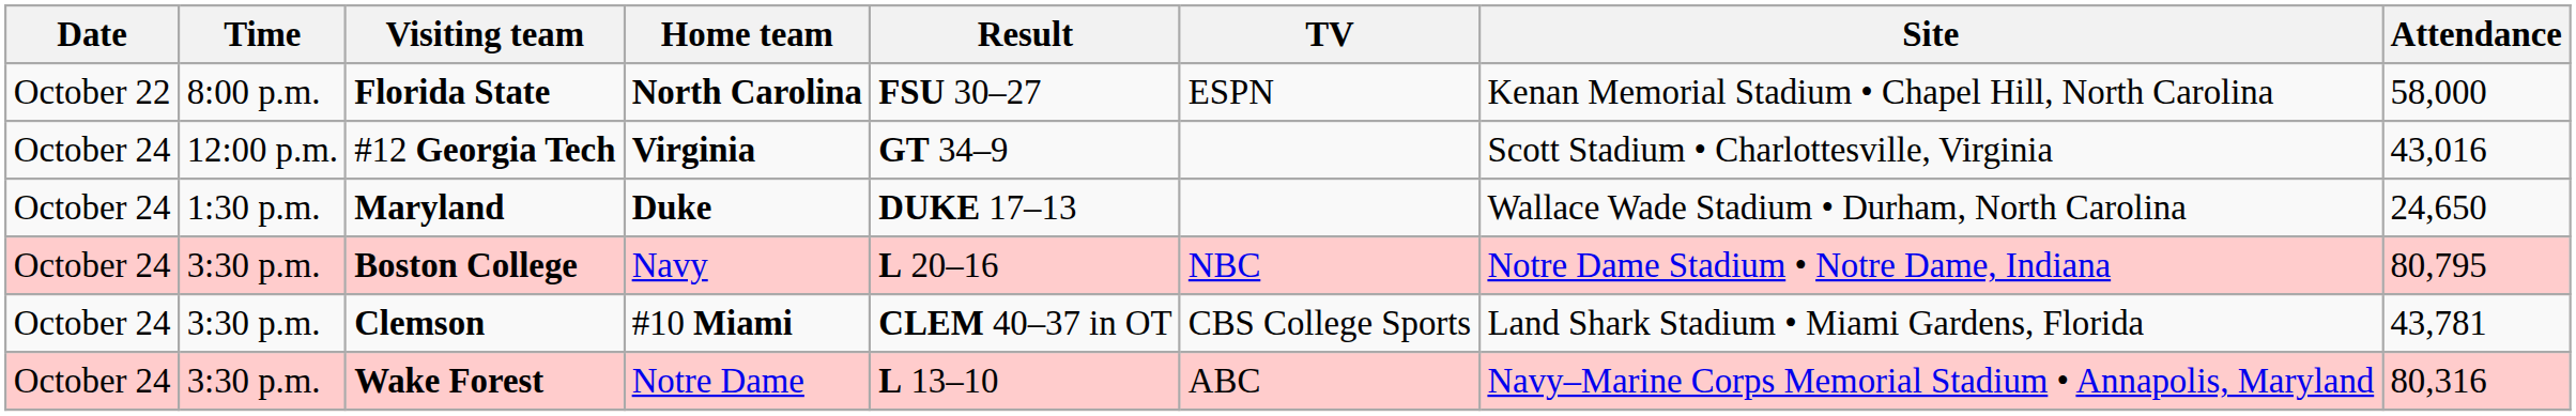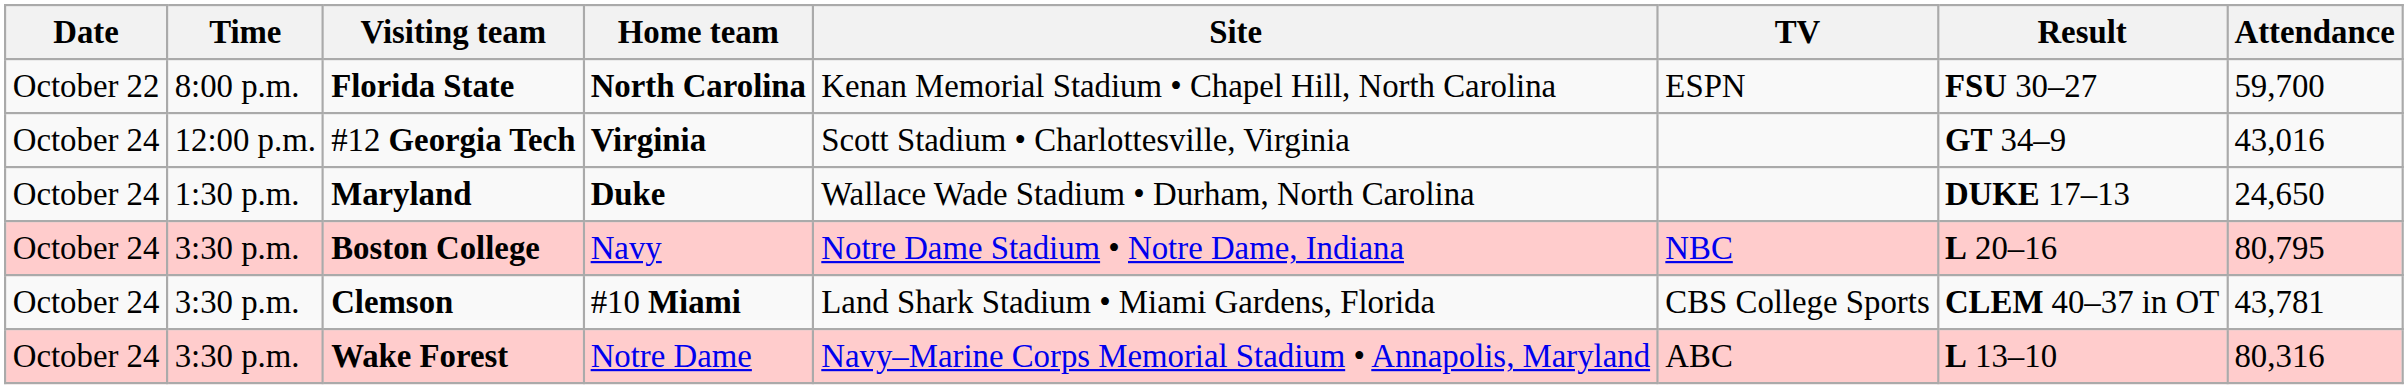 <table class="wikitable" style="font-size:95%;">
 <tr>
 <th>Date</th>
 <th>Time</th>
 <th>Visiting team</th>
 <th>Home team</th>
+<th>Site</th>
+<th>TV</th>
 <th>Result</th>
-<th>TV</th>
-<th>Site</th>
 <th>Attendance</th>
 </tr>
 <tr bgcolor=>
 <td>October 22</td>
 <td>8:00 p.m.</td>
 <td><strong>Florida State</strong></td>
 <td><strong>North Carolina</strong></td>
+<td>Kenan Memorial Stadium • Chapel Hill, North Carolina</td>
+<td>ESPN</td>
 <td><strong>FSU</strong> 30–27</td>
-<td>ESPN</td>
-<td>Kenan Memorial Stadium • Chapel Hill, North Carolina</td>
-<td>58,000</td>
+<td>59,700</td>
 </tr>
 <tr bgcolor=>
 <td>October 24</td>
 <td>12:00 p.m.</td>
 <td>#12 <strong>Georgia Tech</strong></td>
 <td><strong>Virginia</strong></td>
+<td>Scott Stadium • Charlottesville, Virginia</td>
+<td></td>
 <td><strong>GT</strong> 34–9</td>
-<td></td>
-<td>Scott Stadium • Charlottesville, Virginia</td>
 <td>43,016</td>
 </tr>
 <tr bgcolor=>
 <td>October 24</td>
 <td>1:30 p.m.</td>
 <td><strong>Maryland</strong></td>
 <td><strong>Duke</strong></td>
+<td>Wallace Wade Stadium • Durham, North Carolina</td>
+<td></td>
 <td><strong>DUKE</strong> 17–13</td>
-<td></td>
-<td>Wallace Wade Stadium • Durham, North Carolina</td>
 <td>24,650</td>
 </tr>
 <tr bgcolor=ffcccc>
 <td>October 24</td>
 <td>3:30 p.m.</td>
 <td><strong>Boston College</strong></td>
 <td><a href='#'>Navy</a></td>
+<td><a href='#'>Notre Dame Stadium</a> • <a href='#'>Notre Dame, Indiana</a></td>
+<td><a href='#'>NBC</a></td>
 <td><strong>L</strong> 20–16</td>
-<td><a href='#'>NBC</a></td>
-<td><a href='#'>Notre Dame Stadium</a> • <a href='#'>Notre Dame, Indiana</a></td>
 <td>80,795</td>
 </tr>
 <tr bgcolor=>
 <td>October 24</td>
 <td>3:30 p.m.</td>
 <td><strong>Clemson</strong></td>
 <td>#10 <strong>Miami</strong></td>
+<td>Land Shark Stadium • Miami Gardens, Florida</td>
+<td>CBS College Sports</td>
 <td><strong>CLEM</strong> 40–37 in OT</td>
-<td>CBS College Sports</td>
-<td>Land Shark Stadium • Miami Gardens, Florida</td>
 <td>43,781</td>
 </tr>
 <tr bgcolor=ffcccc>
 <td>October 24</td>
 <td>3:30 p.m.</td>
 <td><strong>Wake Forest</strong></td>
 <td><a href='#'>Notre Dame</a></td>
+<td><a href='#'>Navy–Marine Corps Memorial Stadium</a> • <a href='#'>Annapolis, Maryland</a></td>
+<td>ABC</td>
 <td><strong>L</strong> 13–10</td>
-<td>ABC</td>
-<td><a href='#'>Navy–Marine Corps Memorial Stadium</a> • <a href='#'>Annapolis, Maryland</a></td>
 <td>80,316</td>
 </tr>
 </table>
